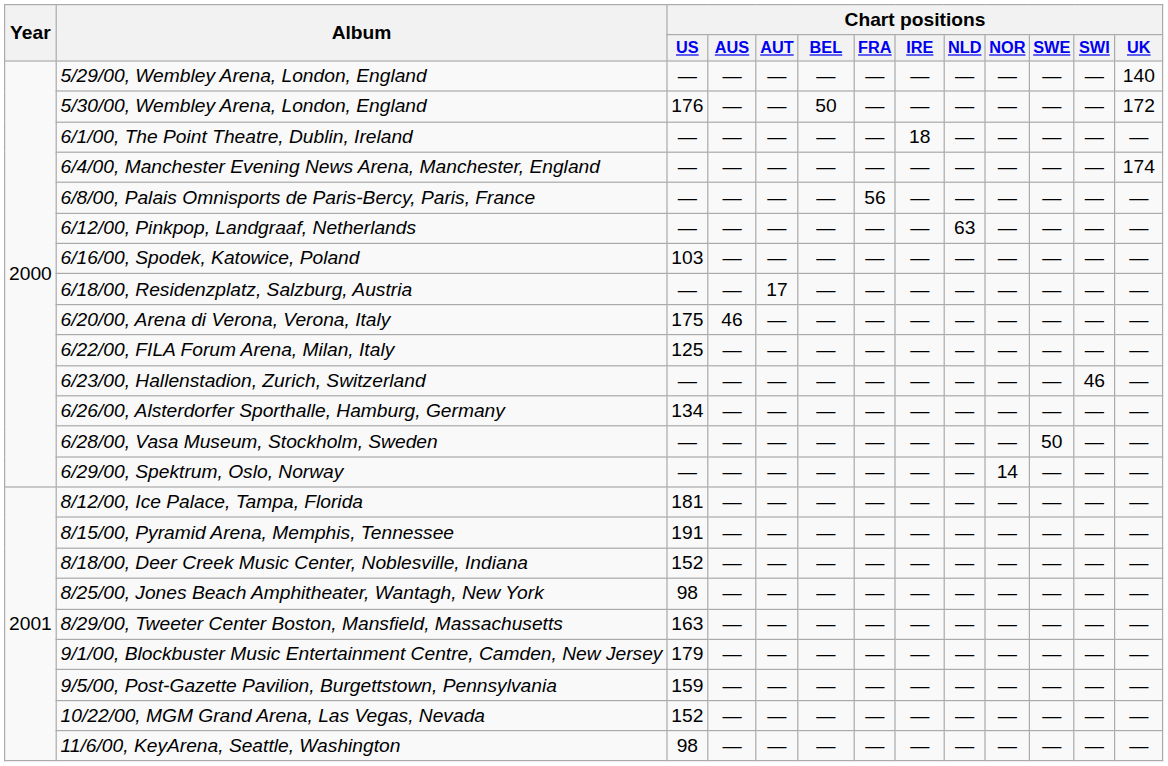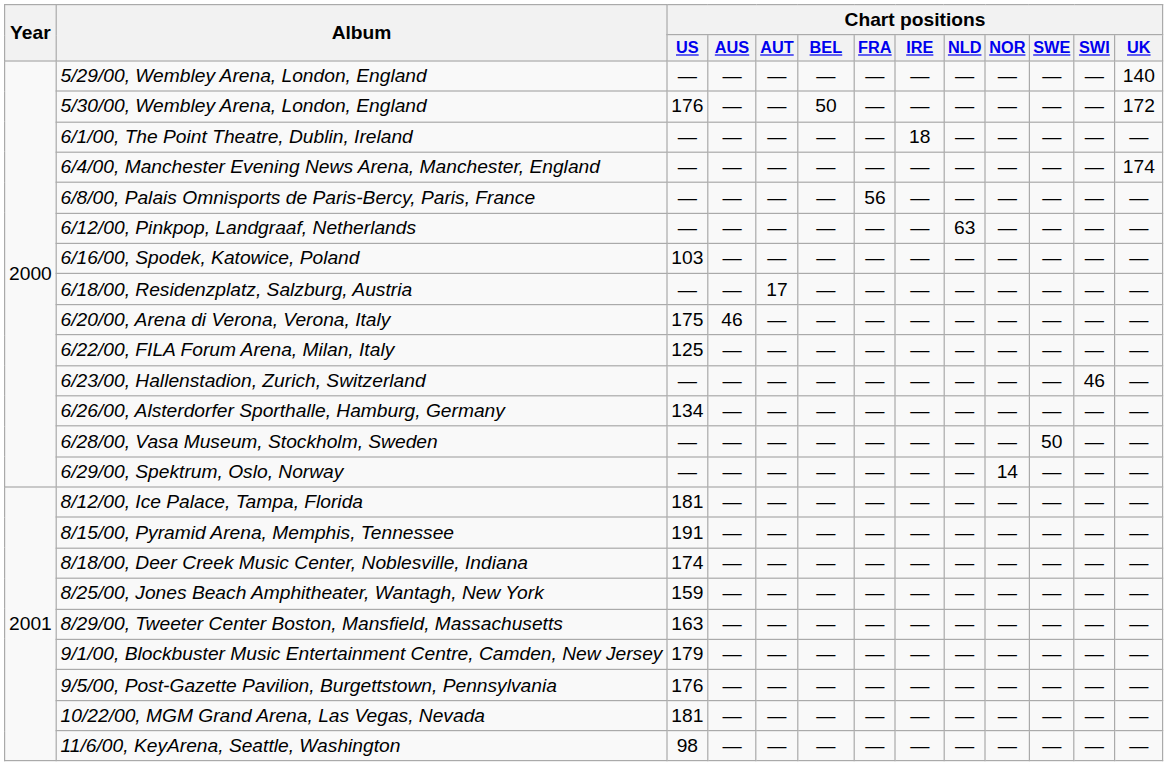 <table class="wikitable" border="1">
 <tr>
 <th rowspan="2">Year</th>
 <th rowspan="2">Album</th>
 <th colspan="11">Chart positions</th>
 </tr>
 <tr>
 <th style="width:2em;font-size:85%"><a href='#'>US</a><br></th>
 <th style="width:2.5em;font-size:85%"><a href='#'>AUS</a><br></th>
 <th style="width:2em;font-size:85%"><a href='#'>AUT</a><br></th>
 <th style="width:3em;font-size:85%"><a href='#'>BEL</a><br></th>
 <th style="width:2em;font-size:85%"><a href='#'>FRA</a><br></th>
 <th style="width:2.5em;font-size:85%"><a href='#'>IRE</a><br></th>
 <th style="width:2em;font-size:85%"><a href='#'>NLD</a><br></th>
 <th style="width:2em;font-size:85%"><a href='#'>NOR</a><br></th>
 <th style="width:2em;font-size:85%"><a href='#'>SWE</a><br></th>
 <th style="width:2em;font-size:85%"><a href='#'>SWI</a><br></th>
 <th style="width:2.5em;font-size:85%"><a href='#'>UK</a><br></th>
 </tr>
 <tr>
 <td rowspan="14">2000</td>
 <td align="left"><em>5/29/00, Wembley Arena, London, England</em></td>
 <td align="center">—</td>
 <td align="center">—</td>
 <td align="center">—</td>
 <td align="center">—</td>
 <td align="center">—</td>
 <td align="center">—</td>
 <td align="center">—</td>
 <td align="center">—</td>
 <td align="center">—</td>
 <td align="center">—</td>
 <td align="center">140</td>
 </tr>
 <tr>
 <td align="left"><em>5/30/00, Wembley Arena, London, England</em></td>
 <td align="center">176</td>
 <td align="center">—</td>
 <td align="center">—</td>
 <td align="center">50</td>
 <td align="center">—</td>
 <td align="center">—</td>
 <td align="center">—</td>
 <td align="center">—</td>
 <td align="center">—</td>
 <td align="center">—</td>
 <td align="center">172</td>
 </tr>
 <tr>
 <td align="left"><em>6/1/00, The Point Theatre, Dublin, Ireland</em></td>
 <td align="center">—</td>
 <td align="center">—</td>
 <td align="center">—</td>
 <td align="center">—</td>
 <td align="center">—</td>
 <td align="center">18</td>
 <td align="center">—</td>
 <td align="center">—</td>
 <td align="center">—</td>
 <td align="center">—</td>
 <td align="center">—</td>
 </tr>
 <tr>
 <td align="left"><em>6/4/00, Manchester Evening News Arena, Manchester, England</em></td>
 <td align="center">—</td>
 <td align="center">—</td>
 <td align="center">—</td>
 <td align="center">—</td>
 <td align="center">—</td>
 <td align="center">—</td>
 <td align="center">—</td>
 <td align="center">—</td>
 <td align="center">—</td>
 <td align="center">—</td>
 <td align="center">174</td>
 </tr>
 <tr>
 <td align="left"><em>6/8/00, Palais Omnisports de Paris-Bercy, Paris, France</em></td>
 <td align="center">—</td>
 <td align="center">—</td>
 <td align="center">—</td>
 <td align="center">—</td>
 <td align="center">56</td>
 <td align="center">—</td>
 <td align="center">—</td>
 <td align="center">—</td>
 <td align="center">—</td>
 <td align="center">—</td>
 <td align="center">—</td>
 </tr>
 <tr>
 <td align="left"><em>6/12/00, Pinkpop, Landgraaf, Netherlands</em></td>
 <td align="center">—</td>
 <td align="center">—</td>
 <td align="center">—</td>
 <td align="center">—</td>
 <td align="center">—</td>
 <td align="center">—</td>
 <td align="center">63</td>
 <td align="center">—</td>
 <td align="center">—</td>
 <td align="center">—</td>
 <td align="center">—</td>
 </tr>
 <tr>
 <td align="left"><em>6/16/00, Spodek, Katowice, Poland</em></td>
 <td align="center">103</td>
 <td align="center">—</td>
 <td align="center">—</td>
 <td align="center">—</td>
 <td align="center">—</td>
 <td align="center">—</td>
 <td align="center">—</td>
 <td align="center">—</td>
 <td align="center">—</td>
 <td align="center">—</td>
 <td align="center">—</td>
 </tr>
 <tr>
 <td align="left"><em>6/18/00, Residenzplatz, Salzburg, Austria</em></td>
 <td align="center">—</td>
 <td align="center">—</td>
 <td align="center">17</td>
 <td align="center">—</td>
 <td align="center">—</td>
 <td align="center">—</td>
 <td align="center">—</td>
 <td align="center">—</td>
 <td align="center">—</td>
 <td align="center">—</td>
 <td align="center">—</td>
 </tr>
 <tr>
 <td align="left"><em>6/20/00, Arena di Verona, Verona, Italy</em></td>
 <td align="center">175</td>
 <td align="center">46</td>
 <td align="center">—</td>
 <td align="center">—</td>
 <td align="center">—</td>
 <td align="center">—</td>
 <td align="center">—</td>
 <td align="center">—</td>
 <td align="center">—</td>
 <td align="center">—</td>
 <td align="center">—</td>
 </tr>
 <tr>
 <td align="left"><em>6/22/00, FILA Forum Arena, Milan, Italy</em></td>
 <td align="center">125</td>
 <td align="center">—</td>
 <td align="center">—</td>
 <td align="center">—</td>
 <td align="center">—</td>
 <td align="center">—</td>
 <td align="center">—</td>
 <td align="center">—</td>
 <td align="center">—</td>
 <td align="center">—</td>
 <td align="center">—</td>
 </tr>
 <tr>
 <td align="left"><em>6/23/00, Hallenstadion, Zurich, Switzerland</em></td>
 <td align="center">—</td>
 <td align="center">—</td>
 <td align="center">—</td>
 <td align="center">—</td>
 <td align="center">—</td>
 <td align="center">—</td>
 <td align="center">—</td>
 <td align="center">—</td>
 <td align="center">—</td>
 <td align="center">46</td>
 <td align="center">—</td>
 </tr>
 <tr>
 <td align="left"><em>6/26/00, Alsterdorfer Sporthalle, Hamburg, Germany</em></td>
 <td align="center">134</td>
 <td align="center">—</td>
 <td align="center">—</td>
 <td align="center">—</td>
 <td align="center">—</td>
 <td align="center">—</td>
 <td align="center">—</td>
 <td align="center">—</td>
 <td align="center">—</td>
 <td align="center">—</td>
 <td align="center">—</td>
 </tr>
 <tr>
 <td align="left"><em>6/28/00, Vasa Museum, Stockholm, Sweden</em></td>
 <td align="center">—</td>
 <td align="center">—</td>
 <td align="center">—</td>
 <td align="center">—</td>
 <td align="center">—</td>
 <td align="center">—</td>
 <td align="center">—</td>
 <td align="center">—</td>
 <td align="center">50</td>
 <td align="center">—</td>
 <td align="center">—</td>
 </tr>
 <tr>
 <td align="left"><em>6/29/00, Spektrum, Oslo, Norway</em></td>
 <td align="center">—</td>
 <td align="center">—</td>
 <td align="center">—</td>
 <td align="center">—</td>
 <td align="center">—</td>
 <td align="center">—</td>
 <td align="center">—</td>
 <td align="center">14</td>
 <td align="center">—</td>
 <td align="center">—</td>
 <td align="center">—</td>
 </tr>
 <tr>
 <td rowspan="9">2001</td>
 <td align="left"><em>8/12/00, Ice Palace, Tampa, Florida</em></td>
 <td align="center">181</td>
 <td align="center">—</td>
 <td align="center">—</td>
 <td align="center">—</td>
 <td align="center">—</td>
 <td align="center">—</td>
 <td align="center">—</td>
 <td align="center">—</td>
 <td align="center">—</td>
 <td align="center">—</td>
 <td align="center">—</td>
 </tr>
 <tr>
 <td align="left"><em>8/15/00, Pyramid Arena, Memphis, Tennessee</em></td>
 <td align="center">191</td>
 <td align="center">—</td>
 <td align="center">—</td>
 <td align="center">—</td>
 <td align="center">—</td>
 <td align="center">—</td>
 <td align="center">—</td>
 <td align="center">—</td>
 <td align="center">—</td>
 <td align="center">—</td>
 <td align="center">—</td>
 </tr>
 <tr>
 <td align="left"><em>8/18/00, Deer Creek Music Center, Noblesville, Indiana</em></td>
-<td align="center">152</td>
+<td align="center">174</td>
 <td align="center">—</td>
 <td align="center">—</td>
 <td align="center">—</td>
 <td align="center">—</td>
 <td align="center">—</td>
 <td align="center">—</td>
 <td align="center">—</td>
 <td align="center">—</td>
 <td align="center">—</td>
 <td align="center">—</td>
 </tr>
 <tr>
 <td align="left"><em>8/25/00, Jones Beach Amphitheater, Wantagh, New York</em></td>
-<td align="center">98</td>
+<td align="center">159</td>
 <td align="center">—</td>
 <td align="center">—</td>
 <td align="center">—</td>
 <td align="center">—</td>
 <td align="center">—</td>
 <td align="center">—</td>
 <td align="center">—</td>
 <td align="center">—</td>
 <td align="center">—</td>
 <td align="center">—</td>
 </tr>
 <tr>
 <td align="left"><em>8/29/00, Tweeter Center Boston, Mansfield, Massachusetts</em></td>
 <td align="center">163</td>
 <td align="center">—</td>
 <td align="center">—</td>
 <td align="center">—</td>
 <td align="center">—</td>
 <td align="center">—</td>
 <td align="center">—</td>
 <td align="center">—</td>
 <td align="center">—</td>
 <td align="center">—</td>
 <td align="center">—</td>
 </tr>
 <tr>
 <td align="left"><em>9/1/00, Blockbuster Music Entertainment Centre, Camden, New Jersey</em></td>
 <td align="center">179</td>
 <td align="center">—</td>
 <td align="center">—</td>
 <td align="center">—</td>
 <td align="center">—</td>
 <td align="center">—</td>
 <td align="center">—</td>
 <td align="center">—</td>
 <td align="center">—</td>
 <td align="center">—</td>
 <td align="center">—</td>
 </tr>
 <tr>
 <td align="left"><em>9/5/00, Post-Gazette Pavilion, Burgettstown, Pennsylvania</em></td>
-<td align="center">159</td>
+<td align="center">176</td>
 <td align="center">—</td>
 <td align="center">—</td>
 <td align="center">—</td>
 <td align="center">—</td>
 <td align="center">—</td>
 <td align="center">—</td>
 <td align="center">—</td>
 <td align="center">—</td>
 <td align="center">—</td>
 <td align="center">—</td>
 </tr>
 <tr>
 <td align="left"><em>10/22/00, MGM Grand Arena, Las Vegas, Nevada</em></td>
-<td align="center">152</td>
+<td align="center">181</td>
 <td align="center">—</td>
 <td align="center">—</td>
 <td align="center">—</td>
 <td align="center">—</td>
 <td align="center">—</td>
 <td align="center">—</td>
 <td align="center">—</td>
 <td align="center">—</td>
 <td align="center">—</td>
 <td align="center">—</td>
 </tr>
 <tr>
 <td align="left"><em>11/6/00, KeyArena, Seattle, Washington</em></td>
 <td align="center">98</td>
 <td align="center">—</td>
 <td align="center">—</td>
 <td align="center">—</td>
 <td align="center">—</td>
 <td align="center">—</td>
 <td align="center">—</td>
 <td align="center">—</td>
 <td align="center">—</td>
 <td align="center">—</td>
 <td align="center">—</td>
 </tr>
 </table>
